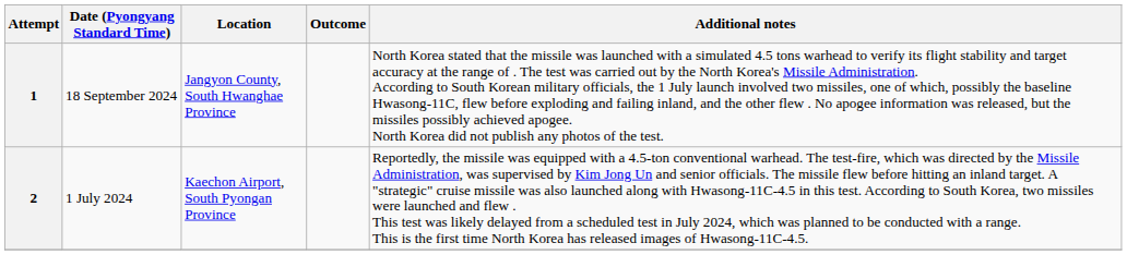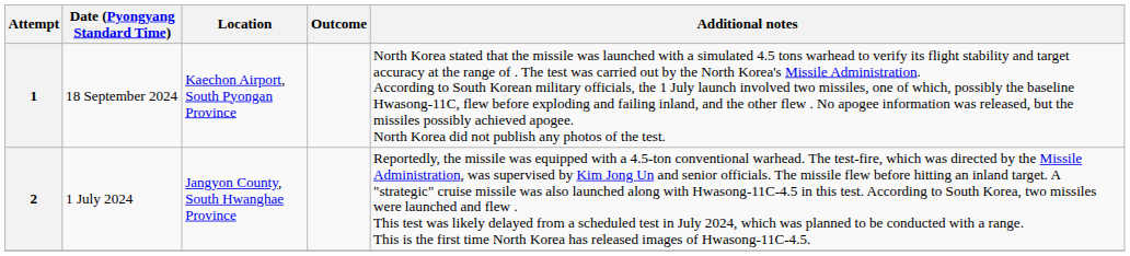 <table class="wikitable">
 <tr>
 <th scope="col">Attempt</th>
 <th scope="col">Date (<a href='#'>Pyongyang Standard Time</a>)</th>
 <th scope="col">Location</th>
 <th scope="col">Outcome</th>
 <th scope="col">Additional notes</th>
 </tr>
 <tr>
 <th scope="row">1</th>
 <td>18 September 2024</td>
-<td><a href='#'>Jangyon County</a>, <a href='#'>South Hwanghae Province</a></td>
+<td><a href='#'>Kaechon Airport</a>, <a href='#'>South Pyongan Province</a></td>
 <td></td>
 <td>North Korea stated that the missile was launched with a simulated 4.5 tons warhead to verify its flight stability and target accuracy at the range of . The test was carried out by the North Korea's <a href='#'>Missile Administration</a>.<br>According to South Korean military officials, the 1 July launch involved two missiles, one of which, possibly the baseline Hwasong-11C, flew  before exploding and failing inland, and the other flew . No apogee information was released, but the missiles possibly achieved  apogee.<br>North Korea did not publish any photos of the test.</td>
 </tr>
 <tr>
 <th>2</th>
 <td>1 July 2024</td>
-<td><a href='#'>Kaechon Airport</a>, <a href='#'>South Pyongan Province</a></td>
+<td><a href='#'>Jangyon County</a>, <a href='#'>South Hwanghae Province</a></td>
 <td></td>
 <td>Reportedly, the missile was equipped with a 4.5-ton conventional warhead. The test-fire, which was directed by the <a href='#'>Missile Administration</a>, was supervised by <a href='#'>Kim Jong Un</a> and senior officials. The missile flew  before hitting an inland target. A "strategic" cruise missile was also launched along with Hwasong-11C-4.5 in this test. According to South Korea, two missiles were launched and flew .<br>This test was likely delayed from a scheduled test in July 2024, which was planned to be conducted with a  range.<br>This is the first time North Korea has released images of Hwasong-11C-4.5.</td>
 </tr>
 <tr>
 </tr>
 </table>
